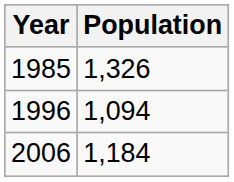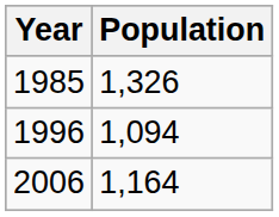 <table class="wikitable">
 <tr>
 <th>Year</th>
 <th>Population</th>
 </tr>
 <tr>
 <td>1985</td>
 <td>1,326</td>
 </tr>
 <tr>
 <td>1996</td>
 <td>1,094</td>
 </tr>
 <tr>
 <td>2006</td>
-<td>1,184</td>
+<td>1,164</td>
 </tr>
 </table>
